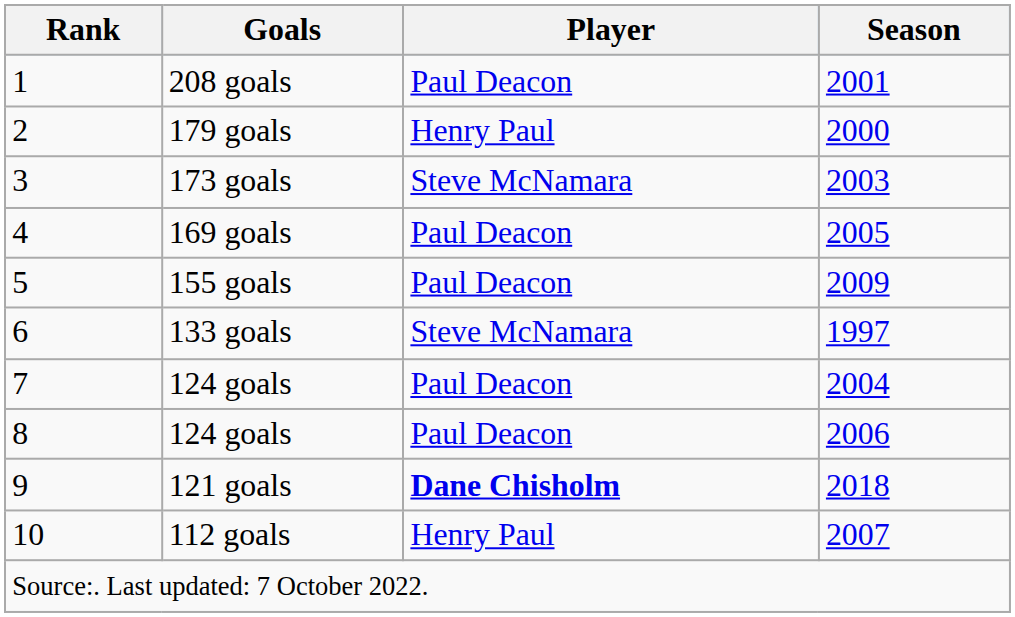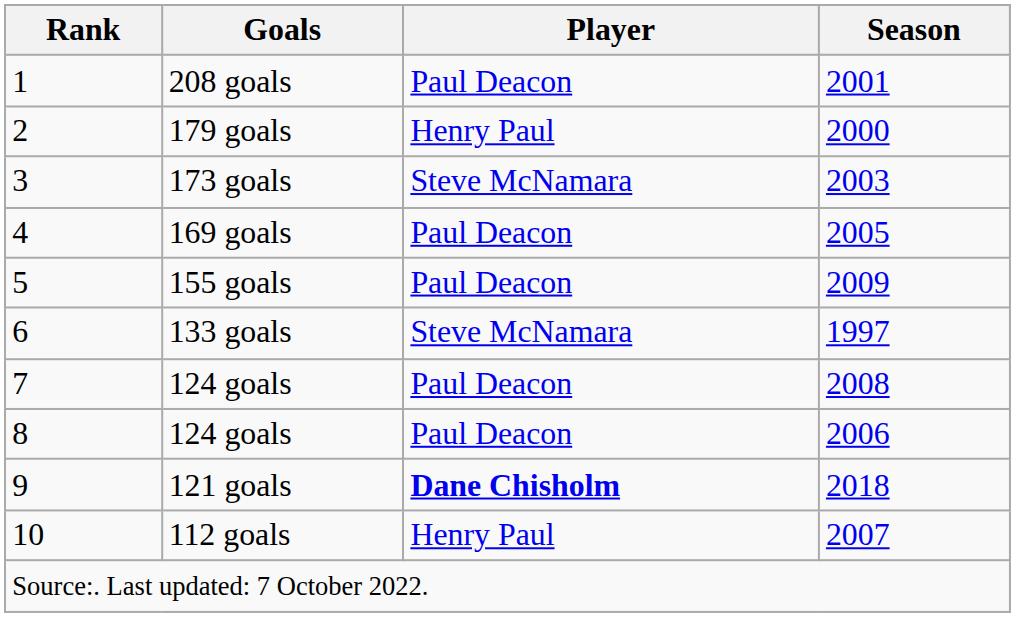 <table class="wikitable" style="width:40%;">
 <tr style="background:#87cefa;">
 <th>Rank</th>
 <th>Goals</th>
 <th>Player</th>
 <th>Season</th>
 </tr>
 <tr>
 <td>1</td>
 <td>208 goals</td>
 <td> <a href='#'>Paul Deacon</a></td>
 <td><a href='#'>2001</a></td>
 </tr>
 <tr>
 <td>2</td>
 <td>179 goals</td>
 <td> <a href='#'>Henry Paul</a></td>
 <td><a href='#'>2000</a></td>
 </tr>
 <tr>
 <td>3</td>
 <td>173 goals</td>
 <td> <a href='#'>Steve McNamara</a></td>
 <td><a href='#'>2003</a></td>
 </tr>
 <tr>
 <td>4</td>
 <td>169 goals</td>
 <td> <a href='#'>Paul Deacon</a></td>
 <td><a href='#'>2005</a></td>
 </tr>
 <tr>
 <td>5</td>
 <td>155 goals</td>
 <td> <a href='#'>Paul Deacon</a></td>
 <td><a href='#'>2009</a></td>
 </tr>
 <tr>
 <td>6</td>
 <td>133 goals</td>
 <td> <a href='#'>Steve McNamara</a></td>
 <td><a href='#'>1997</a></td>
 </tr>
 <tr>
 <td>7</td>
 <td>124 goals</td>
 <td> <a href='#'>Paul Deacon</a></td>
-<td><a href='#'>2004</a></td>
+<td><a href='#'>2008</a></td>
 </tr>
 <tr>
 <td>8</td>
 <td>124 goals</td>
 <td> <a href='#'>Paul Deacon</a></td>
 <td><a href='#'>2006</a></td>
 </tr>
 <tr>
 <td>9</td>
 <td>121 goals</td>
 <td><strong> <a href='#'>Dane Chisholm</a></strong></td>
 <td><a href='#'>2018</a></td>
 </tr>
 <tr>
 <td>10</td>
 <td>112 goals</td>
 <td> <a href='#'>Henry Paul</a></td>
 <td><a href='#'>2007</a></td>
 </tr>
 <tr>
 <td colspan=4><small>Source:. Last updated: 7 October 2022.</small></td>
 </tr>
 </table>
